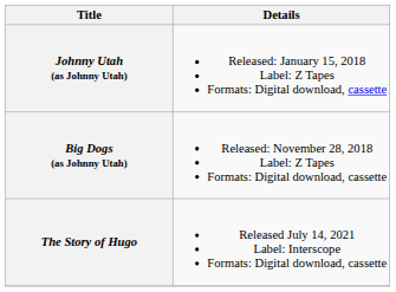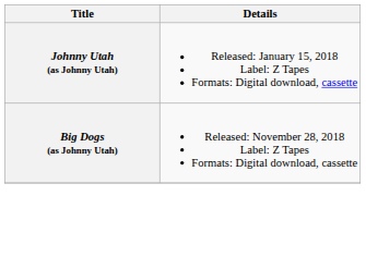 <table class="wikitable plainrowheaders" style="text-align:center">
 <tr>
 <th scope="col" style="width:13em">Title</th>
 <th scope="col">Details</th>
 </tr>
 <tr>
 <th scope="row"><em>Johnny Utah</em><br><small>(as Johnny Utah)</small></th>
 <td><br><ul><li>Released: January 15, 2018</li><li>Label: Z Tapes</li><li>Formats: Digital download, <a href='#'>cassette</a></li></ul></td>
 </tr>
 <tr>
 <th scope="row"><em>Big Dogs</em><br><small>(as Johnny Utah)</small></th>
 <td><br><ul><li>Released: November 28, 2018</li><li>Label: Z Tapes</li><li>Formats: Digital download, cassette</li></ul></td>
 </tr>
 <tr>
-<th scope="row"><em>The Story of Hugo</em></th>
-<td><br><ul><li>Released July 14, 2021</li><li>Label: Interscope</li><li>Formats: Digital download, cassette</li></ul></td>
-</tr>
-<tr>
 </tr>
 </table>
